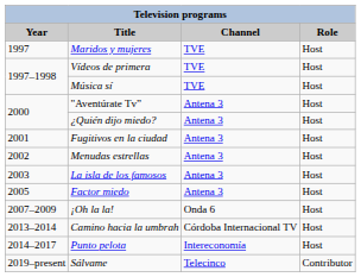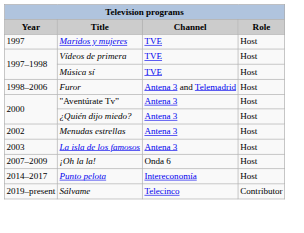 <table class="wikitable" style="font-size: 90%;">
 <tr>
 <th colspan="4" style="background:#B0C4DE;">Television programs</th>
 </tr>
 <tr>
 <th style="background: #CCCCCC;">Year</th>
 <th style="background: #CCCCCC;">Title</th>
 <th style="background: #CCCCCC;">Channel</th>
 <th style="background: #CCCCCC;">Role</th>
 </tr>
 <tr>
 <td>1997</td>
 <td><em><a href='#'>Maridos y mujeres</a></em></td>
 <td><a href='#'>TVE</a></td>
 <td>Host</td>
 </tr>
 <tr>
 <td rowspan="2">1997–1998</td>
 <td><em>Vídeos de primera</em></td>
 <td><a href='#'>TVE</a></td>
 <td>Host</td>
 </tr>
 <tr>
 <td><em>Música sí</em></td>
 <td><a href='#'>TVE</a></td>
 <td>Host</td>
 </tr>
 <tr>
+<td>1998–2006</td>
+<td><em>Furor</em></td>
+<td><a href='#'>Antena 3</a> and <a href='#'>Telemadrid</a></td>
+<td>Host</td>
+</tr>
+<tr>
 <td rowspan="2">2000</td>
 <td>"Aventúrate Tv”</td>
 <td><a href='#'>Antena 3</a></td>
 <td>Host</td>
 </tr>
 <tr>
 <td><em>¿Quién dijo miedo?</em></td>
-<td><a href='#'>Antena 3</a></td>
-<td>Host</td>
-</tr>
-<tr>
-<td>2001</td>
-<td><em>Fugitivos en la ciudad</em></td>
 <td><a href='#'>Antena 3</a></td>
 <td>Host</td>
 </tr>
 <tr>
 <td>2002</td>
 <td><em>Menudas estrellas</em></td>
 <td><a href='#'>Antena 3</a></td>
 <td>Host</td>
 </tr>
 <tr>
 <td>2003</td>
 <td><em><a href='#'>La isla de los famosos</a></em></td>
 <td><a href='#'>Antena 3</a></td>
 <td>Host</td>
 </tr>
 <tr>
-<td>2005</td>
-<td><em><a href='#'>Factor miedo</a></em></td>
-<td><a href='#'>Antena 3</a></td>
-<td>Host</td>
-</tr>
-<tr>
 <td>2007–2009</td>
 <td><em>¡Oh la la!</em></td>
 <td>Onda 6</td>
-<td>Host</td>
-</tr>
-<tr>
-<td>2013–2014</td>
-<td><em>Camino hacia la umbrah</em></td>
-<td>Córdoba Internacional TV</td>
 <td>Host</td>
 </tr>
 <tr>
 <td>2014–2017</td>
 <td><em><a href='#'>Punto pelota</a></em></td>
 <td><a href='#'>Intereconomía</a></td>
 <td>Host</td>
 </tr>
 <tr>
 <td>2019–present</td>
 <td><em>Sálvame</em></td>
 <td><a href='#'>Telecinco</a></td>
 <td>Contributor</td>
 </tr>
 </table>
